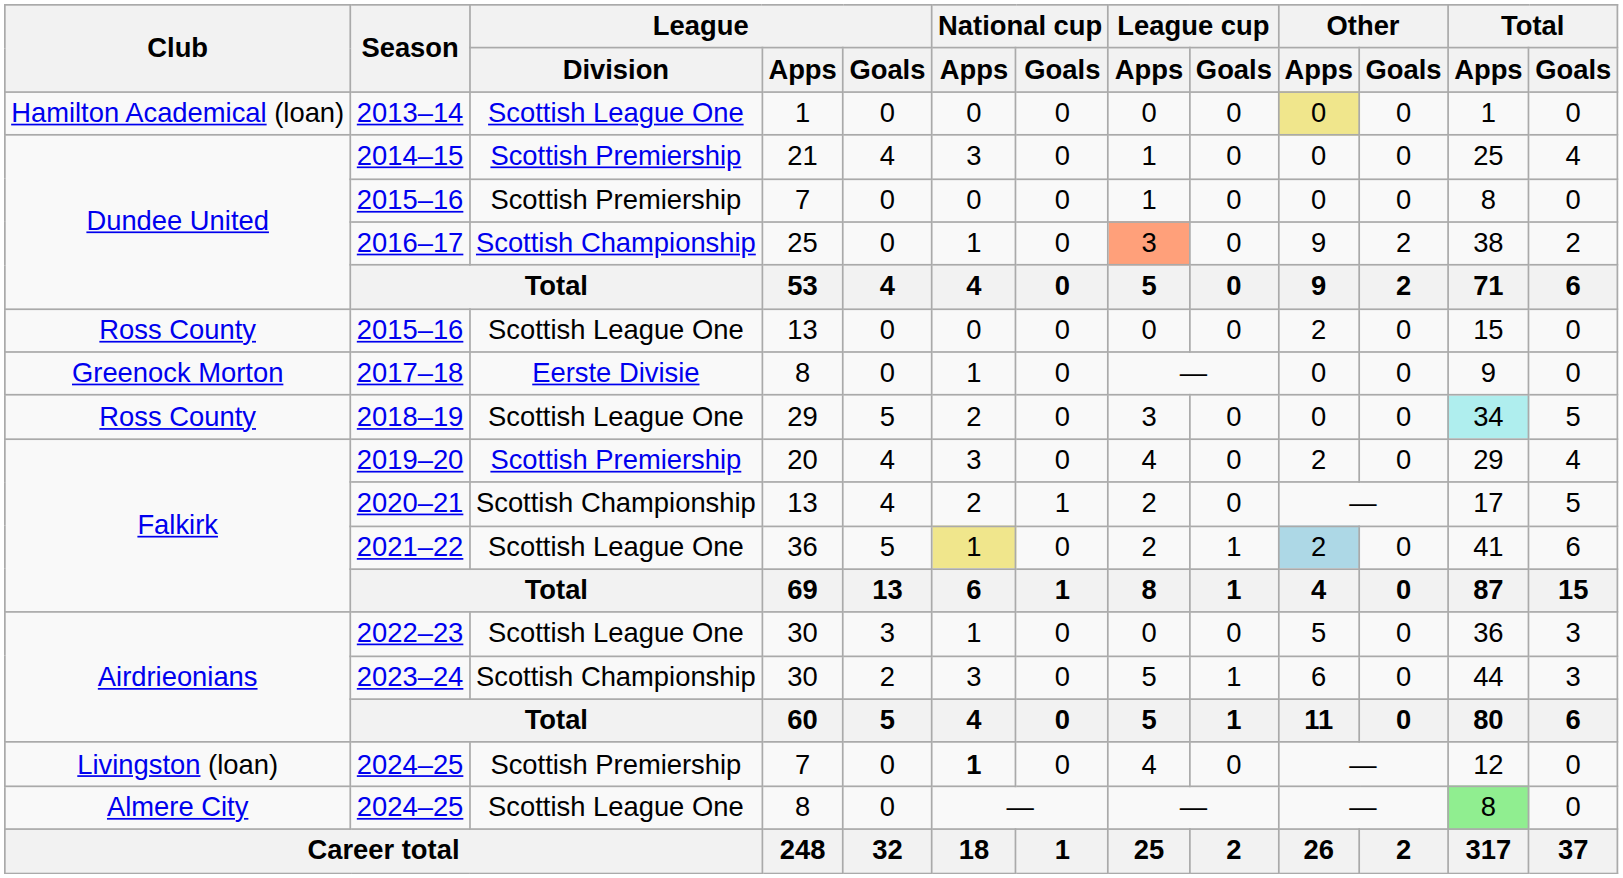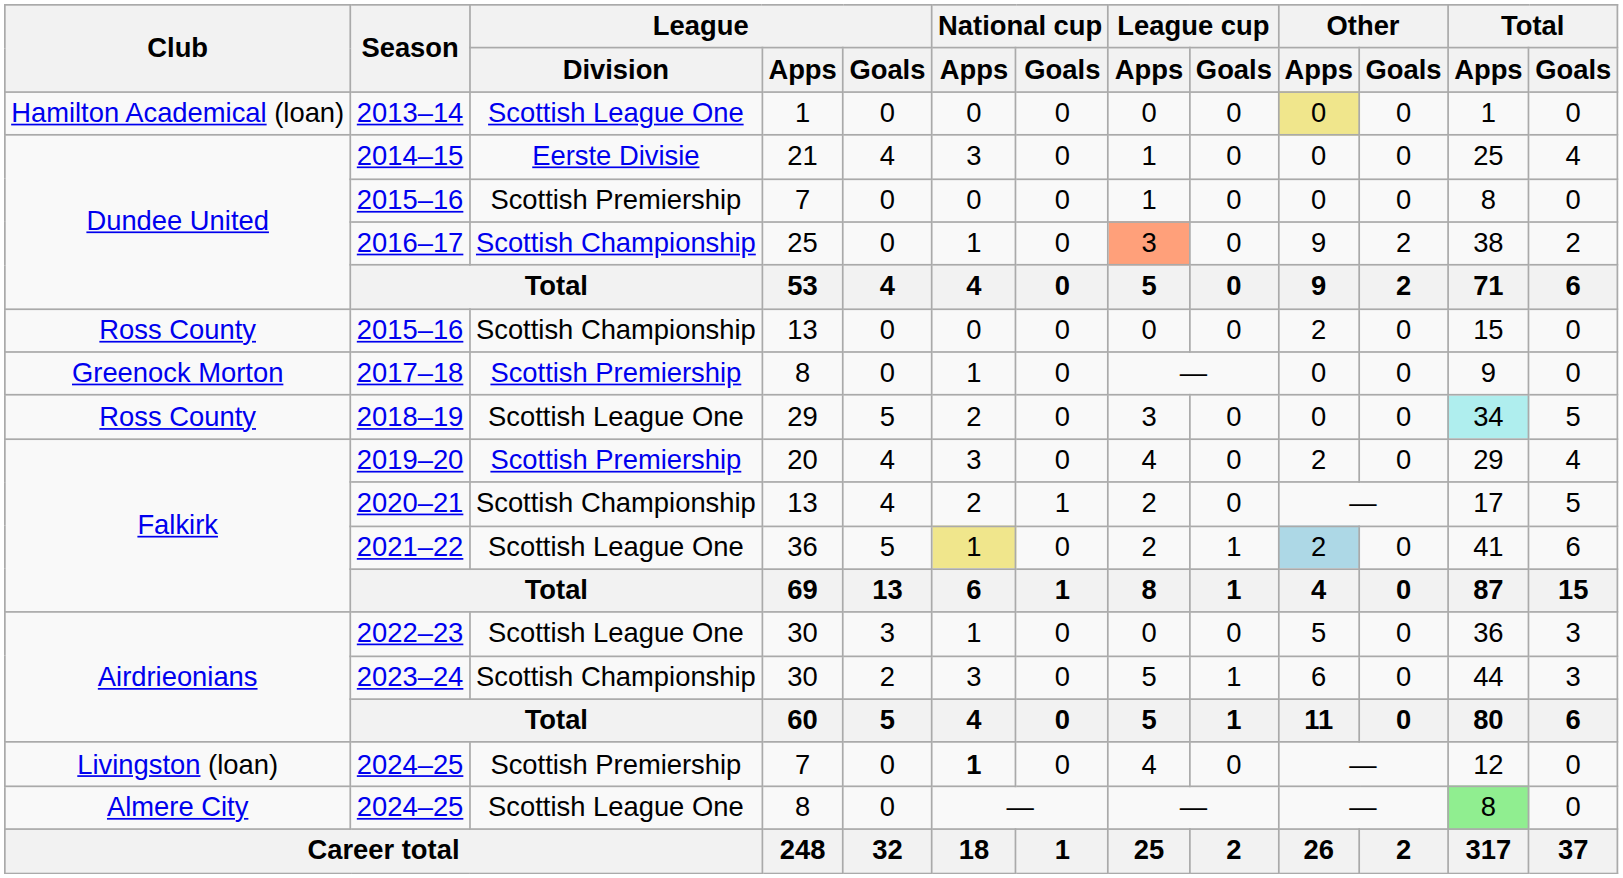 <table class="wikitable" style="text-align: center">
 <tr>
 <th rowspan="2">Club</th>
 <th rowspan="2">Season</th>
 <th colspan="3">League</th>
 <th colspan="2">National cup</th>
 <th colspan="2">League cup</th>
 <th colspan="2">Other</th>
 <th colspan="2">Total</th>
 </tr>
 <tr>
 <th>Division</th>
 <th>Apps</th>
 <th>Goals</th>
 <th>Apps</th>
 <th>Goals</th>
 <th>Apps</th>
 <th>Goals</th>
 <th>Apps</th>
 <th>Goals</th>
 <th>Apps</th>
 <th>Goals</th>
 </tr>
 <tr>
 <td><a href='#'>Hamilton Academical</a> (loan)</td>
 <td><a href='#'>2013–14</a></td>
 <td><a href='#'>Scottish League One</a></td>
 <td>1</td>
 <td>0</td>
 <td>0</td>
 <td>0</td>
 <td>0</td>
 <td>0</td>
 <td style="background: khaki;">0</td>
 <td>0</td>
 <td>1</td>
 <td>0</td>
 </tr>
 <tr>
 <td rowspan="4"><a href='#'>Dundee United</a></td>
 <td><a href='#'>2014–15</a></td>
-<td><a href='#'>Scottish Premiership</a></td>
+<td><a href='#'>Eerste Divisie</a></td>
 <td>21</td>
 <td>4</td>
 <td>3</td>
 <td>0</td>
 <td>1</td>
 <td>0</td>
 <td>0</td>
 <td>0</td>
 <td>25</td>
 <td>4</td>
 </tr>
 <tr>
 <td><a href='#'>2015–16</a></td>
 <td>Scottish Premiership</td>
 <td>7</td>
 <td>0</td>
 <td>0</td>
 <td>0</td>
 <td>1</td>
 <td>0</td>
 <td>0</td>
 <td>0</td>
 <td>8</td>
 <td>0</td>
 </tr>
 <tr>
 <td><a href='#'>2016–17</a></td>
 <td><a href='#'>Scottish Championship</a></td>
 <td>25</td>
 <td>0</td>
 <td>1</td>
 <td>0</td>
 <td style="background: lightsalmon;">3</td>
 <td>0</td>
 <td>9</td>
 <td>2</td>
 <td>38</td>
 <td>2</td>
 </tr>
 <tr>
 <th colspan="2">Total</th>
 <th>53</th>
 <th>4</th>
 <th>4</th>
 <th>0</th>
 <th>5</th>
 <th>0</th>
 <th>9</th>
 <th>2</th>
 <th>71</th>
 <th>6</th>
 </tr>
 <tr>
 <td><a href='#'>Ross County</a></td>
 <td><a href='#'>2015–16</a></td>
-<td>Scottish League One</td>
+<td>Scottish Championship</td>
 <td>13</td>
 <td>0</td>
 <td>0</td>
 <td>0</td>
 <td>0</td>
 <td>0</td>
 <td>2</td>
 <td>0</td>
 <td>15</td>
 <td>0</td>
 </tr>
 <tr>
 <td><a href='#'>Greenock Morton</a></td>
 <td><a href='#'>2017–18</a></td>
-<td><a href='#'>Eerste Divisie</a></td>
+<td><a href='#'>Scottish Premiership</a></td>
 <td>8</td>
 <td>0</td>
 <td>1</td>
 <td>0</td>
 <td colspan="2">—</td>
 <td>0</td>
 <td>0</td>
 <td>9</td>
 <td>0</td>
 </tr>
 <tr>
 <td><a href='#'>Ross County</a></td>
 <td><a href='#'>2018–19</a></td>
 <td>Scottish League One</td>
 <td>29</td>
 <td>5</td>
 <td>2</td>
 <td>0</td>
 <td>3</td>
 <td>0</td>
 <td>0</td>
 <td>0</td>
 <td style="background: paleturquoise;">34</td>
 <td>5</td>
 </tr>
 <tr>
 <td rowspan=4><a href='#'>Falkirk</a></td>
 <td><a href='#'>2019–20</a></td>
 <td><a href='#'>Scottish Premiership</a></td>
 <td>20</td>
 <td>4</td>
 <td>3</td>
 <td>0</td>
 <td>4</td>
 <td>0</td>
 <td>2</td>
 <td>0</td>
 <td>29</td>
 <td>4</td>
 </tr>
 <tr>
 <td><a href='#'>2020–21</a></td>
 <td>Scottish Championship</td>
 <td>13</td>
 <td>4</td>
 <td>2</td>
 <td>1</td>
 <td>2</td>
 <td>0</td>
 <td colspan="2">—</td>
 <td>17</td>
 <td>5</td>
 </tr>
 <tr>
 <td><a href='#'>2021–22</a></td>
 <td>Scottish League One</td>
 <td>36</td>
 <td>5</td>
 <td style="background: khaki;">1</td>
 <td>0</td>
 <td>2</td>
 <td>1</td>
 <td style="background: lightblue;">2</td>
 <td>0</td>
 <td>41</td>
 <td>6</td>
 </tr>
 <tr>
 <th colspan="2">Total</th>
 <th>69</th>
 <th>13</th>
 <th>6</th>
 <th>1</th>
 <th>8</th>
 <th>1</th>
 <th>4</th>
 <th>0</th>
 <th>87</th>
 <th>15</th>
 </tr>
 <tr>
 <td rowspan=3><a href='#'>Airdrieonians</a></td>
 <td><a href='#'>2022–23</a></td>
 <td>Scottish League One</td>
 <td>30</td>
 <td>3</td>
 <td>1</td>
 <td>0</td>
 <td>0</td>
 <td>0</td>
 <td>5</td>
 <td>0</td>
 <td>36</td>
 <td>3</td>
 </tr>
 <tr>
 <td><a href='#'>2023–24</a></td>
 <td>Scottish Championship</td>
 <td>30</td>
 <td>2</td>
 <td>3</td>
 <td>0</td>
 <td>5</td>
 <td>1</td>
 <td>6</td>
 <td>0</td>
 <td>44</td>
 <td>3</td>
 </tr>
 <tr>
 <th colspan=2>Total</th>
 <th>60</th>
 <th>5</th>
 <th>4</th>
 <th>0</th>
 <th>5</th>
 <th>1</th>
 <th>11</th>
 <th>0</th>
 <th>80</th>
 <th>6</th>
 </tr>
 <tr>
 <td><a href='#'>Livingston</a> (loan)</td>
 <td><a href='#'>2024–25</a></td>
 <td>Scottish Premiership</td>
 <td>7</td>
 <td>0</td>
 <td><strong>1</strong></td>
 <td>0</td>
 <td>4</td>
 <td>0</td>
 <td colspan="2">—</td>
 <td>12</td>
 <td>0</td>
 </tr>
 <tr>
 <td><a href='#'>Almere City</a></td>
 <td><a href='#'>2024–25</a></td>
 <td>Scottish League One</td>
 <td>8</td>
 <td>0</td>
 <td colspan="2">—</td>
 <td colspan="2">—</td>
 <td colspan="2">—</td>
 <td style="background: lightgreen;">8</td>
 <td>0</td>
 </tr>
 <tr>
 <th colspan="3">Career total</th>
 <th>248</th>
 <th>32</th>
 <th>18</th>
 <th>1</th>
 <th>25</th>
 <th>2</th>
 <th>26</th>
 <th>2</th>
 <th>317</th>
 <th>37</th>
 </tr>
 </table>
